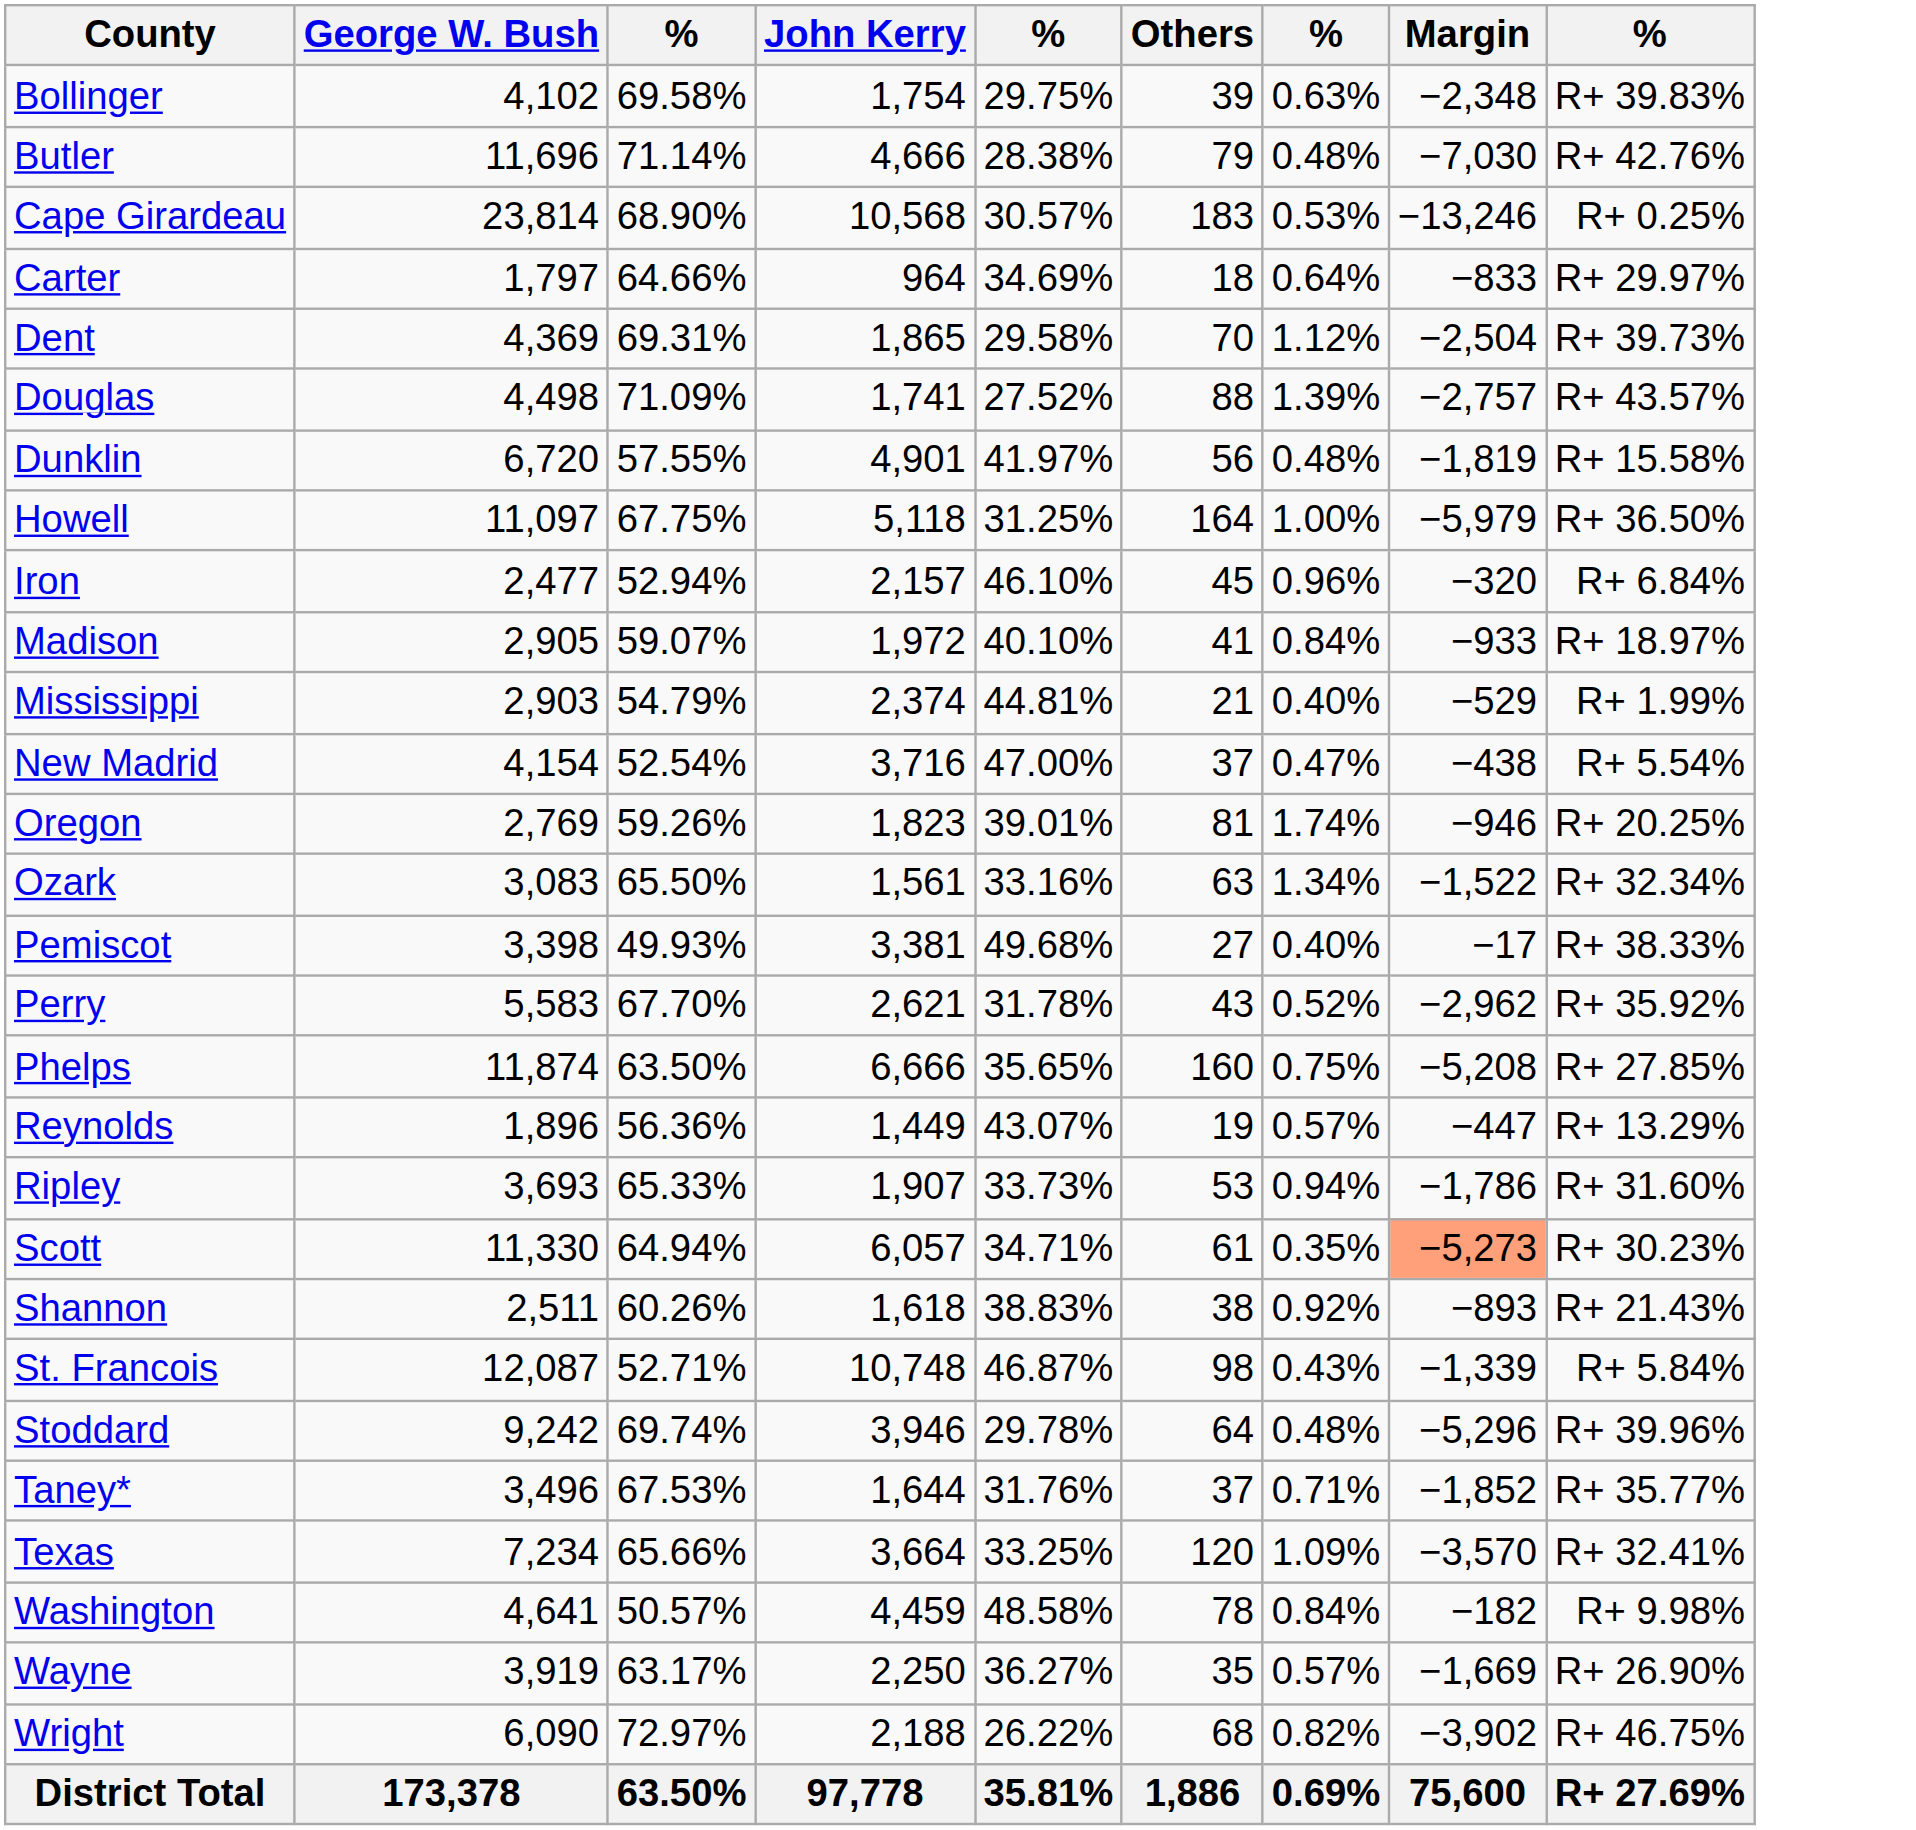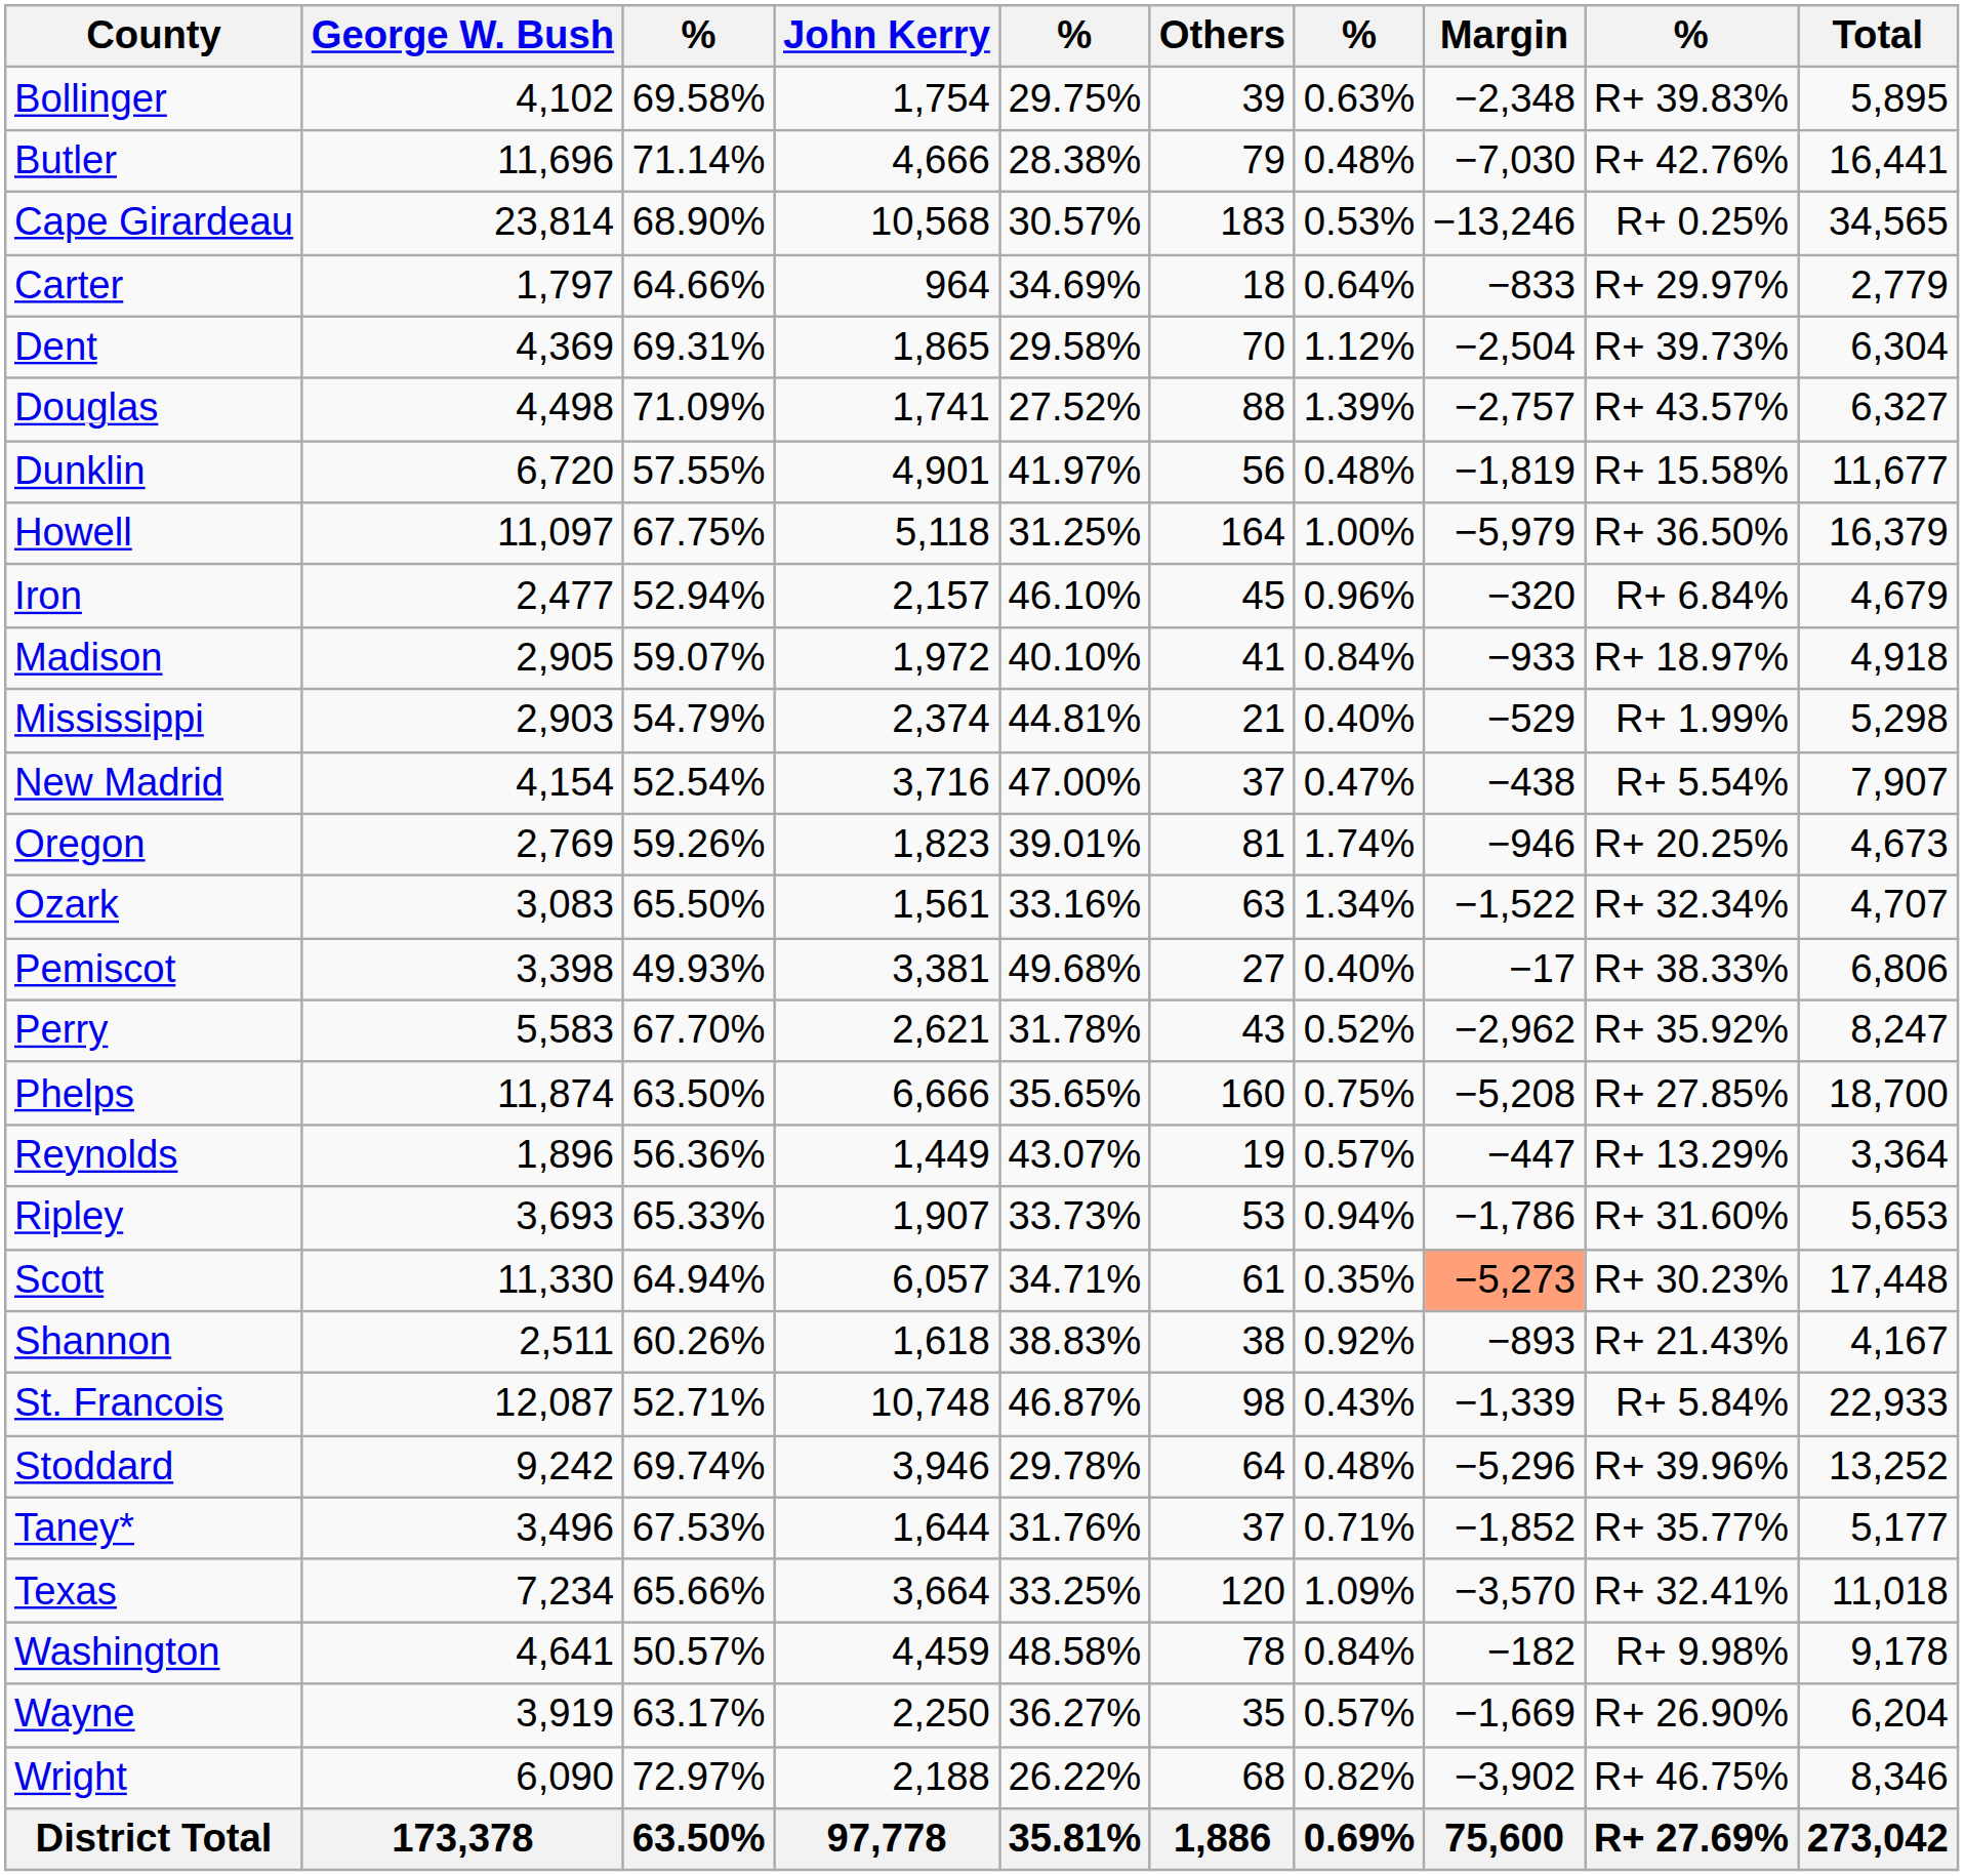 <table class="wikitable sortable" style="text-align:right">
 <tr>
 <th>County</th>
 <th><a href='#'>George W. Bush</a></th>
 <th>%</th>
 <th><a href='#'>John Kerry</a></th>
 <th>%</th>
 <th>Others</th>
 <th>%</th>
 <th>Margin</th>
 <th>%</th>
+<th>Total</th>
 </tr>
 <tr>
 <td align=left><a href='#'>Bollinger</a></td>
 <td>4,102</td>
 <td>69.58%</td>
 <td>1,754</td>
 <td>29.75%</td>
 <td>39</td>
 <td>0.63%</td>
 <td>−2,348</td>
 <td>R+ 39.83%</td>
+<td>5,895</td>
 </tr>
 <tr>
 <td align=left><a href='#'>Butler</a></td>
 <td>11,696</td>
 <td>71.14%</td>
 <td>4,666</td>
 <td>28.38%</td>
 <td>79</td>
 <td>0.48%</td>
 <td>−7,030</td>
 <td>R+ 42.76%</td>
+<td>16,441</td>
 </tr>
 <tr>
 <td align=left><a href='#'>Cape Girardeau</a></td>
 <td>23,814</td>
 <td>68.90%</td>
 <td>10,568</td>
 <td>30.57%</td>
 <td>183</td>
 <td>0.53%</td>
 <td>−13,246</td>
 <td>R+ 0.25%</td>
+<td>34,565</td>
 </tr>
 <tr>
 <td align=left><a href='#'>Carter</a></td>
 <td>1,797</td>
 <td>64.66%</td>
 <td>964</td>
 <td>34.69%</td>
 <td>18</td>
 <td>0.64%</td>
 <td>−833</td>
 <td>R+ 29.97%</td>
+<td>2,779</td>
 </tr>
 <tr>
 <td align=left><a href='#'>Dent</a></td>
 <td>4,369</td>
 <td>69.31%</td>
 <td>1,865</td>
 <td>29.58%</td>
 <td>70</td>
 <td>1.12%</td>
 <td>−2,504</td>
 <td>R+ 39.73%</td>
+<td>6,304</td>
 </tr>
 <tr>
 <td align=left><a href='#'>Douglas</a></td>
 <td>4,498</td>
 <td>71.09%</td>
 <td>1,741</td>
 <td>27.52%</td>
 <td>88</td>
 <td>1.39%</td>
 <td>−2,757</td>
 <td>R+ 43.57%</td>
+<td>6,327</td>
 </tr>
 <tr>
 <td align=left><a href='#'>Dunklin</a></td>
 <td>6,720</td>
 <td>57.55%</td>
 <td>4,901</td>
 <td>41.97%</td>
 <td>56</td>
 <td>0.48%</td>
 <td>−1,819</td>
 <td>R+ 15.58%</td>
+<td>11,677</td>
 </tr>
 <tr>
 <td align=left><a href='#'>Howell</a></td>
 <td>11,097</td>
 <td>67.75%</td>
 <td>5,118</td>
 <td>31.25%</td>
 <td>164</td>
 <td>1.00%</td>
 <td>−5,979</td>
 <td>R+ 36.50%</td>
+<td>16,379</td>
 </tr>
 <tr>
 <td align=left><a href='#'>Iron</a></td>
 <td>2,477</td>
 <td>52.94%</td>
 <td>2,157</td>
 <td>46.10%</td>
 <td>45</td>
 <td>0.96%</td>
 <td>−320</td>
 <td>R+ 6.84%</td>
+<td>4,679</td>
 </tr>
 <tr>
 <td align=left><a href='#'>Madison</a></td>
 <td>2,905</td>
 <td>59.07%</td>
 <td>1,972</td>
 <td>40.10%</td>
 <td>41</td>
 <td>0.84%</td>
 <td>−933</td>
 <td>R+ 18.97%</td>
+<td>4,918</td>
 </tr>
 <tr>
 <td align=left><a href='#'>Mississippi</a></td>
 <td>2,903</td>
 <td>54.79%</td>
 <td>2,374</td>
 <td>44.81%</td>
 <td>21</td>
 <td>0.40%</td>
 <td>−529</td>
 <td>R+ 1.99%</td>
+<td>5,298</td>
 </tr>
 <tr>
 <td align=left><a href='#'>New Madrid</a></td>
 <td>4,154</td>
 <td>52.54%</td>
 <td>3,716</td>
 <td>47.00%</td>
 <td>37</td>
 <td>0.47%</td>
 <td>−438</td>
 <td>R+ 5.54%</td>
+<td>7,907</td>
 </tr>
 <tr>
 <td align=left><a href='#'>Oregon</a></td>
 <td>2,769</td>
 <td>59.26%</td>
 <td>1,823</td>
 <td>39.01%</td>
 <td>81</td>
 <td>1.74%</td>
 <td>−946</td>
 <td>R+ 20.25%</td>
+<td>4,673</td>
 </tr>
 <tr>
 <td align=left><a href='#'>Ozark</a></td>
 <td>3,083</td>
 <td>65.50%</td>
 <td>1,561</td>
 <td>33.16%</td>
 <td>63</td>
 <td>1.34%</td>
 <td>−1,522</td>
 <td>R+ 32.34%</td>
+<td>4,707</td>
 </tr>
 <tr>
 <td align=left><a href='#'>Pemiscot</a></td>
 <td>3,398</td>
 <td>49.93%</td>
 <td>3,381</td>
 <td>49.68%</td>
 <td>27</td>
 <td>0.40%</td>
 <td>−17</td>
 <td>R+ 38.33%</td>
+<td>6,806</td>
 </tr>
 <tr>
 <td align=left><a href='#'>Perry</a></td>
 <td>5,583</td>
 <td>67.70%</td>
 <td>2,621</td>
 <td>31.78%</td>
 <td>43</td>
 <td>0.52%</td>
 <td>−2,962</td>
 <td>R+ 35.92%</td>
+<td>8,247</td>
 </tr>
 <tr>
 <td align=left><a href='#'>Phelps</a></td>
 <td>11,874</td>
 <td>63.50%</td>
 <td>6,666</td>
 <td>35.65%</td>
 <td>160</td>
 <td>0.75%</td>
 <td>−5,208</td>
 <td>R+ 27.85%</td>
+<td>18,700</td>
 </tr>
 <tr>
 <td align=left><a href='#'>Reynolds</a></td>
 <td>1,896</td>
 <td>56.36%</td>
 <td>1,449</td>
 <td>43.07%</td>
 <td>19</td>
 <td>0.57%</td>
 <td>−447</td>
 <td>R+ 13.29%</td>
+<td>3,364</td>
 </tr>
 <tr>
 <td align=left><a href='#'>Ripley</a></td>
 <td>3,693</td>
 <td>65.33%</td>
 <td>1,907</td>
 <td>33.73%</td>
 <td>53</td>
 <td>0.94%</td>
 <td>−1,786</td>
 <td>R+ 31.60%</td>
+<td>5,653</td>
 </tr>
 <tr>
 <td align=left><a href='#'>Scott</a></td>
 <td>11,330</td>
 <td>64.94%</td>
 <td>6,057</td>
 <td>34.71%</td>
 <td>61</td>
 <td>0.35%</td>
 <td style="background: lightsalmon;">−5,273</td>
 <td>R+ 30.23%</td>
+<td>17,448</td>
 </tr>
 <tr>
 <td align=left><a href='#'>Shannon</a></td>
 <td>2,511</td>
 <td>60.26%</td>
 <td>1,618</td>
 <td>38.83%</td>
 <td>38</td>
 <td>0.92%</td>
 <td>−893</td>
 <td>R+ 21.43%</td>
+<td>4,167</td>
 </tr>
 <tr>
 <td align=left><a href='#'>St. Francois</a></td>
 <td>12,087</td>
 <td>52.71%</td>
 <td>10,748</td>
 <td>46.87%</td>
 <td>98</td>
 <td>0.43%</td>
 <td>−1,339</td>
 <td>R+ 5.84%</td>
+<td>22,933</td>
 </tr>
 <tr>
 <td align=left><a href='#'>Stoddard</a></td>
 <td>9,242</td>
 <td>69.74%</td>
 <td>3,946</td>
 <td>29.78%</td>
 <td>64</td>
 <td>0.48%</td>
 <td>−5,296</td>
 <td>R+ 39.96%</td>
+<td>13,252</td>
 </tr>
 <tr>
 <td align=left><a href='#'>Taney*</a></td>
 <td>3,496</td>
 <td>67.53%</td>
 <td>1,644</td>
 <td>31.76%</td>
 <td>37</td>
 <td>0.71%</td>
 <td>−1,852</td>
 <td>R+ 35.77%</td>
+<td>5,177</td>
 </tr>
 <tr>
 <td align=left><a href='#'>Texas</a></td>
 <td>7,234</td>
 <td>65.66%</td>
 <td>3,664</td>
 <td>33.25%</td>
 <td>120</td>
 <td>1.09%</td>
 <td>−3,570</td>
 <td>R+ 32.41%</td>
+<td>11,018</td>
 </tr>
 <tr>
 <td align=left><a href='#'>Washington</a></td>
 <td>4,641</td>
 <td>50.57%</td>
 <td>4,459</td>
 <td>48.58%</td>
 <td>78</td>
 <td>0.84%</td>
 <td>−182</td>
 <td>R+ 9.98%</td>
+<td>9,178</td>
 </tr>
 <tr>
 <td align=left><a href='#'>Wayne</a></td>
 <td>3,919</td>
 <td>63.17%</td>
 <td>2,250</td>
 <td>36.27%</td>
 <td>35</td>
 <td>0.57%</td>
 <td>−1,669</td>
 <td>R+ 26.90%</td>
+<td>6,204</td>
 </tr>
 <tr>
 <td align=left><a href='#'>Wright</a></td>
 <td>6,090</td>
 <td>72.97%</td>
 <td>2,188</td>
 <td>26.22%</td>
 <td>68</td>
 <td>0.82%</td>
 <td>−3,902</td>
 <td>R+ 46.75%</td>
+<td>8,346</td>
 </tr>
 <tr>
 <th>District Total</th>
 <th>173,378</th>
 <th>63.50%</th>
 <th>97,778</th>
 <th>35.81%</th>
 <th>1,886</th>
 <th>0.69%</th>
 <th>75,600</th>
 <th>R+ 27.69%</th>
+<th>273,042</th>
 </tr>
 </table>
